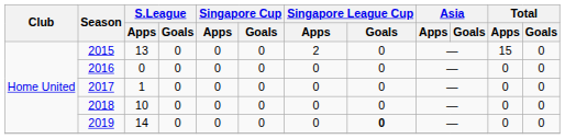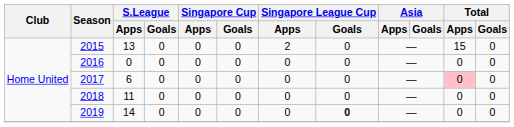 <table style="text-align:center" class="wikitable">
 <tr>
 <th rowspan="2">Club</th>
 <th rowspan="2">Season</th>
 <th colspan="2"><a href='#'>S.League</a></th>
 <th colspan="2"><a href='#'>Singapore Cup</a></th>
 <th colspan="2"><a href='#'>Singapore League Cup</a></th>
 <th colspan="2"><a href='#'>Asia</a></th>
 <th colspan="2">Total</th>
 </tr>
 <tr>
 <th>Apps</th>
 <th>Goals</th>
 <th>Apps</th>
 <th>Goals</th>
 <th>Apps</th>
 <th>Goals</th>
 <th>Apps</th>
 <th>Goals</th>
 <th>Apps</th>
 <th>Goals</th>
 </tr>
 <tr>
 <td rowspan="5"><a href='#'>Home United</a></td>
 <td><a href='#'>2015</a></td>
 <td>13</td>
 <td>0</td>
 <td>0</td>
 <td>0</td>
 <td>2</td>
 <td>0</td>
 <td colspan="2">—</td>
 <td>15</td>
 <td>0</td>
 </tr>
 <tr>
 <td><a href='#'>2016</a></td>
 <td>0</td>
 <td>0</td>
 <td>0</td>
 <td>0</td>
 <td>0</td>
 <td>0</td>
 <td colspan="2">—</td>
 <td>0</td>
 <td>0</td>
 </tr>
 <tr>
 <td><a href='#'>2017</a></td>
-<td>1</td>
+<td>6</td>
 <td>0</td>
 <td>0</td>
 <td>0</td>
 <td>0</td>
 <td>0</td>
 <td colspan="2">—</td>
-<td>0</td>
+<td style="background: pink;">0</td>
 <td>0</td>
 </tr>
 <tr>
 <td><a href='#'>2018</a></td>
-<td>10</td>
+<td>11</td>
 <td>0</td>
 <td>0</td>
 <td>0</td>
 <td>0</td>
 <td>0</td>
 <td colspan="2">—</td>
 <td>0</td>
 <td>0</td>
 </tr>
 <tr>
 <td><a href='#'>2019</a></td>
 <td>14</td>
 <td>0</td>
 <td>0</td>
 <td>0</td>
 <td>0</td>
 <td><strong>0</strong></td>
 <td colspan="2">—</td>
 <td>0</td>
 <td>0</td>
 </tr>
 <tr>
 </tr>
 </table>
